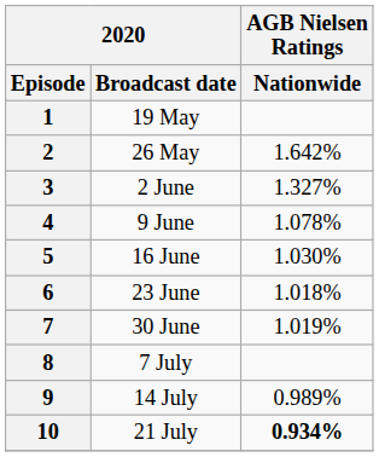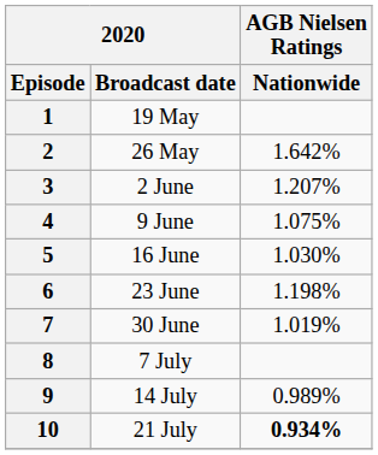 <table class=wikitable style=text-align:center>
 <tr>
 <th colspan=2>2020</th>
 <th>AGB Nielsen<br>Ratings<br></th>
 </tr>
 <tr>
 <th>Episode</th>
 <th>Broadcast date</th>
 <th>Nationwide</th>
 </tr>
 <tr>
 <th>1</th>
 <td>19 May</td>
 <td></td>
 </tr>
 <tr>
 <th>2</th>
 <td>26 May</td>
 <td>1.642%</td>
 </tr>
 <tr>
 <th>3</th>
 <td>2 June</td>
-<td>1.327%</td>
+<td>1.207%</td>
 </tr>
 <tr>
 <th>4</th>
 <td>9 June</td>
-<td>1.078%</td>
+<td>1.075%</td>
 </tr>
 <tr>
 <th>5</th>
 <td>16 June</td>
 <td>1.030%</td>
 </tr>
 <tr>
 <th>6</th>
 <td>23 June</td>
-<td>1.018%</td>
+<td>1.198%</td>
 </tr>
 <tr>
 <th>7</th>
 <td>30 June</td>
 <td>1.019%</td>
 </tr>
 <tr>
 <th>8</th>
 <td>7 July</td>
 <td></td>
 </tr>
 <tr>
 <th>9</th>
 <td>14 July</td>
 <td>0.989%</td>
 </tr>
 <tr>
 <th>10</th>
 <td>21 July</td>
 <td><strong>0.934%</strong></td>
 </tr>
 <tr>
 </tr>
 </table>
